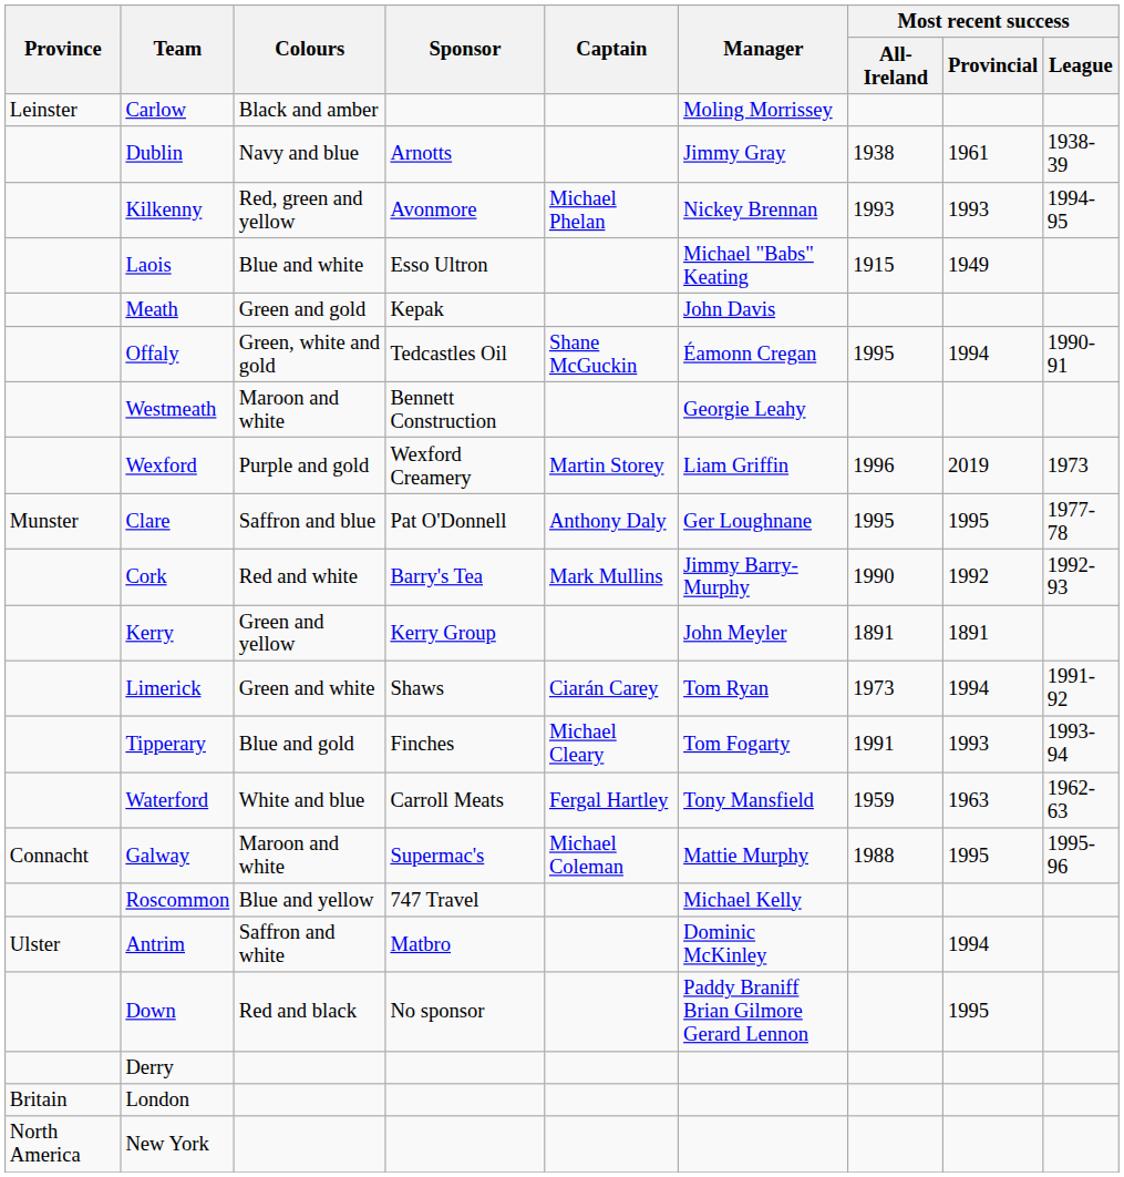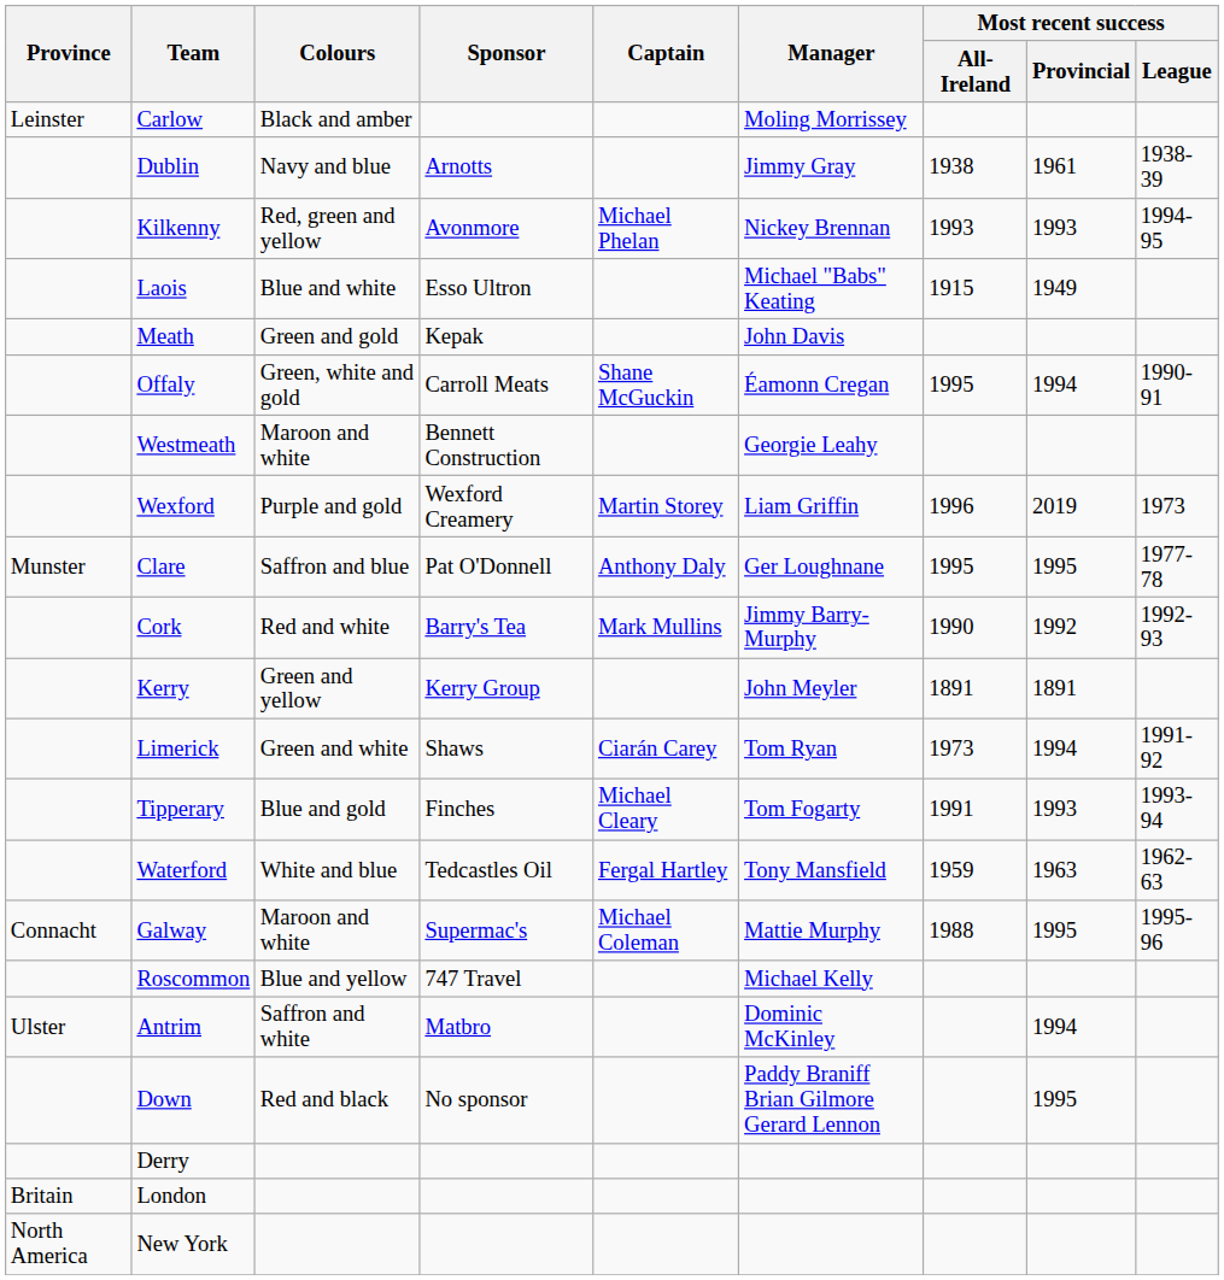 <table class="wikitable">
 <tr>
 <th rowspan="2">Province</th>
 <th rowspan="2">Team</th>
 <th rowspan="2">Colours</th>
 <th rowspan="2">Sponsor</th>
 <th rowspan="2">Captain</th>
 <th rowspan="2">Manager</th>
 <th colspan="3">Most recent success</th>
 </tr>
 <tr>
 <th>All-Ireland</th>
 <th>Provincial</th>
 <th>League</th>
 </tr>
 <tr>
 <td>Leinster</td>
 <td><a href='#'>Carlow</a></td>
 <td>Black and amber</td>
 <td></td>
 <td></td>
 <td><a href='#'>Moling Morrissey</a></td>
 <td></td>
 <td></td>
 <td></td>
 </tr>
 <tr>
 <td></td>
 <td><a href='#'>Dublin</a></td>
 <td>Navy and blue</td>
 <td><a href='#'>Arnotts</a></td>
 <td></td>
 <td><a href='#'>Jimmy Gray</a></td>
 <td>1938</td>
 <td>1961</td>
 <td>1938-39</td>
 </tr>
 <tr>
 <td></td>
 <td><a href='#'>Kilkenny</a></td>
 <td>Red, green and yellow</td>
 <td><a href='#'>Avonmore</a></td>
 <td><a href='#'>Michael Phelan</a></td>
 <td><a href='#'>Nickey Brennan</a></td>
 <td>1993</td>
 <td>1993</td>
 <td>1994-95</td>
 </tr>
 <tr>
 <td></td>
 <td><a href='#'>Laois</a></td>
 <td>Blue and white</td>
 <td>Esso Ultron</td>
 <td></td>
 <td><a href='#'>Michael "Babs" Keating</a></td>
 <td>1915</td>
 <td>1949</td>
 <td></td>
 </tr>
 <tr>
 <td></td>
 <td><a href='#'>Meath</a></td>
 <td>Green and gold</td>
 <td>Kepak</td>
 <td></td>
 <td><a href='#'>John Davis</a></td>
 <td></td>
 <td></td>
 <td></td>
 </tr>
 <tr>
 <td></td>
 <td><a href='#'>Offaly</a></td>
 <td>Green, white and gold</td>
-<td>Tedcastles Oil</td>
+<td>Carroll Meats</td>
 <td><a href='#'>Shane McGuckin</a></td>
 <td><a href='#'>Éamonn Cregan</a></td>
 <td>1995</td>
 <td>1994</td>
 <td>1990-91</td>
 </tr>
 <tr>
 <td></td>
 <td><a href='#'>Westmeath</a></td>
 <td>Maroon and white</td>
 <td>Bennett Construction</td>
 <td></td>
 <td><a href='#'>Georgie Leahy</a></td>
 <td></td>
 <td></td>
 <td></td>
 </tr>
 <tr>
 <td></td>
 <td><a href='#'>Wexford</a></td>
 <td>Purple and gold</td>
 <td>Wexford Creamery</td>
 <td><a href='#'>Martin Storey</a></td>
 <td><a href='#'>Liam Griffin</a></td>
 <td>1996</td>
 <td>2019</td>
 <td>1973</td>
 </tr>
 <tr>
 <td>Munster</td>
 <td><a href='#'>Clare</a></td>
 <td>Saffron and blue</td>
 <td>Pat O'Donnell</td>
 <td><a href='#'>Anthony Daly</a></td>
 <td><a href='#'>Ger Loughnane</a></td>
 <td>1995</td>
 <td>1995</td>
 <td>1977-78</td>
 </tr>
 <tr>
 <td></td>
 <td><a href='#'>Cork</a></td>
 <td>Red and white</td>
 <td><a href='#'>Barry's Tea</a></td>
 <td><a href='#'>Mark Mullins</a></td>
 <td><a href='#'>Jimmy Barry-Murphy</a></td>
 <td>1990</td>
 <td>1992</td>
 <td>1992-93</td>
 </tr>
 <tr>
 <td></td>
 <td><a href='#'>Kerry</a></td>
 <td>Green and yellow</td>
 <td><a href='#'>Kerry Group</a></td>
 <td></td>
 <td><a href='#'>John Meyler</a></td>
 <td>1891</td>
 <td>1891</td>
 <td></td>
 </tr>
 <tr>
 <td></td>
 <td><a href='#'>Limerick</a></td>
 <td>Green and white</td>
 <td>Shaws</td>
 <td><a href='#'>Ciarán Carey</a></td>
 <td><a href='#'>Tom Ryan</a></td>
 <td>1973</td>
 <td>1994</td>
 <td>1991-92</td>
 </tr>
 <tr>
 <td></td>
 <td><a href='#'>Tipperary</a></td>
 <td>Blue and gold</td>
 <td>Finches</td>
 <td><a href='#'>Michael Cleary</a></td>
 <td><a href='#'>Tom Fogarty</a></td>
 <td>1991</td>
 <td>1993</td>
 <td>1993-94</td>
 </tr>
 <tr>
 <td></td>
 <td><a href='#'>Waterford</a></td>
 <td>White and blue</td>
-<td>Carroll Meats</td>
+<td>Tedcastles Oil</td>
 <td><a href='#'>Fergal Hartley</a></td>
 <td><a href='#'>Tony Mansfield</a></td>
 <td>1959</td>
 <td>1963</td>
 <td>1962-63</td>
 </tr>
 <tr>
 <td>Connacht</td>
 <td><a href='#'>Galway</a></td>
 <td>Maroon and white</td>
 <td><a href='#'>Supermac's</a></td>
 <td><a href='#'>Michael Coleman</a></td>
 <td><a href='#'>Mattie Murphy</a></td>
 <td>1988</td>
 <td>1995</td>
 <td>1995-96</td>
 </tr>
 <tr>
 <td></td>
 <td><a href='#'>Roscommon</a></td>
 <td>Blue and yellow</td>
 <td>747 Travel</td>
 <td></td>
 <td><a href='#'>Michael Kelly</a></td>
 <td></td>
 <td></td>
 <td></td>
 </tr>
 <tr>
 <td>Ulster</td>
 <td><a href='#'>Antrim</a></td>
 <td>Saffron and white</td>
 <td><a href='#'>Matbro</a></td>
 <td></td>
 <td><a href='#'>Dominic McKinley</a></td>
 <td></td>
 <td>1994</td>
 <td></td>
 </tr>
 <tr>
 <td></td>
 <td><a href='#'>Down</a></td>
 <td>Red and black</td>
 <td>No sponsor</td>
 <td></td>
 <td><a href='#'>Paddy Braniff</a><br><a href='#'>Brian Gilmore</a><br><a href='#'>Gerard Lennon</a></td>
 <td></td>
 <td>1995</td>
 <td></td>
 </tr>
 <tr>
 <td></td>
 <td>Derry</td>
 <td></td>
 <td></td>
 <td></td>
 <td></td>
 <td></td>
 <td></td>
 <td></td>
 </tr>
 <tr>
 <td>Britain</td>
 <td>London</td>
 <td></td>
 <td></td>
 <td></td>
 <td></td>
 <td></td>
 <td></td>
 <td></td>
 </tr>
 <tr>
 <td>North America</td>
 <td>New York</td>
 <td></td>
 <td></td>
 <td></td>
 <td></td>
 <td></td>
 <td></td>
 <td></td>
 </tr>
 </table>
